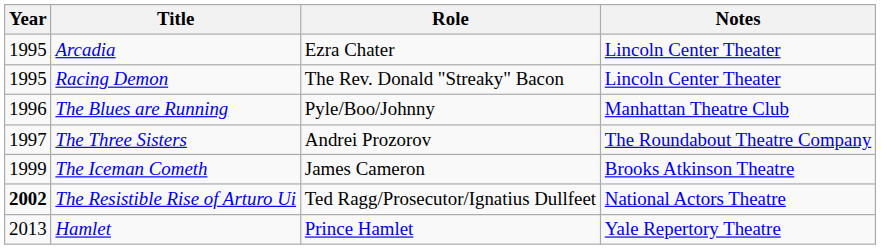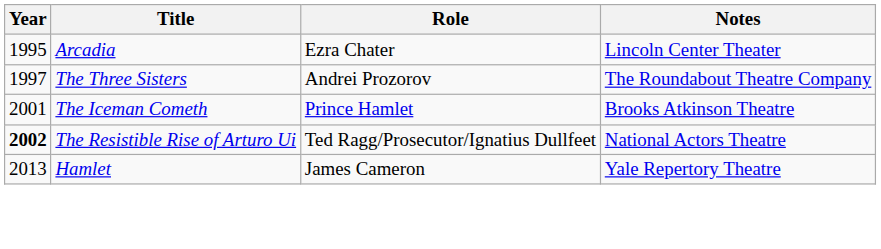 <table class="wikitable sortable unsortable">
 <tr>
 <th>Year</th>
 <th>Title</th>
 <th>Role</th>
 <th>Notes</th>
 </tr>
 <tr>
 <td>1995</td>
 <td><em><a href='#'>Arcadia</a></em></td>
 <td>Ezra Chater</td>
 <td><a href='#'>Lincoln Center Theater</a></td>
 </tr>
 <tr>
-<td>1995</td>
-<td><em><a href='#'>Racing Demon</a></em></td>
-<td>The Rev. Donald "Streaky" Bacon</td>
-<td><a href='#'>Lincoln Center Theater</a></td>
-</tr>
-<tr>
-<td>1996</td>
-<td><em><a href='#'>The Blues are Running</a></em></td>
-<td>Pyle/Boo/Johnny</td>
-<td><a href='#'>Manhattan Theatre Club</a></td>
-</tr>
-<tr>
 <td>1997</td>
 <td><em><a href='#'>The Three Sisters</a></em></td>
 <td>Andrei Prozorov</td>
 <td><a href='#'>The Roundabout Theatre Company</a></td>
 </tr>
 <tr>
-<td>1999</td>
+<td>2001</td>
 <td><em><a href='#'>The Iceman Cometh</a></em></td>
-<td>James Cameron</td>
+<td><a href='#'>Prince Hamlet</a></td>
 <td><a href='#'>Brooks Atkinson Theatre</a></td>
 </tr>
 <tr>
 <td><strong>2002</strong></td>
 <td><em><a href='#'>The Resistible Rise of Arturo Ui</a></em></td>
 <td>Ted Ragg/Prosecutor/Ignatius Dullfeet</td>
 <td><a href='#'>National Actors Theatre</a></td>
 </tr>
 <tr>
 <td>2013</td>
 <td><em><a href='#'>Hamlet</a></em></td>
-<td><a href='#'>Prince Hamlet</a></td>
+<td>James Cameron</td>
 <td><a href='#'>Yale Repertory Theatre</a></td>
 </tr>
 </table>
